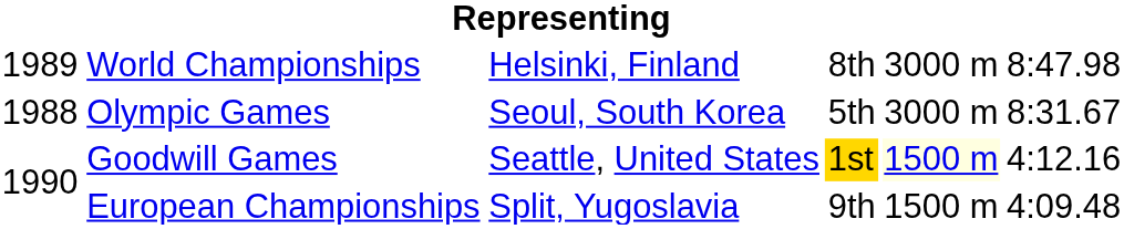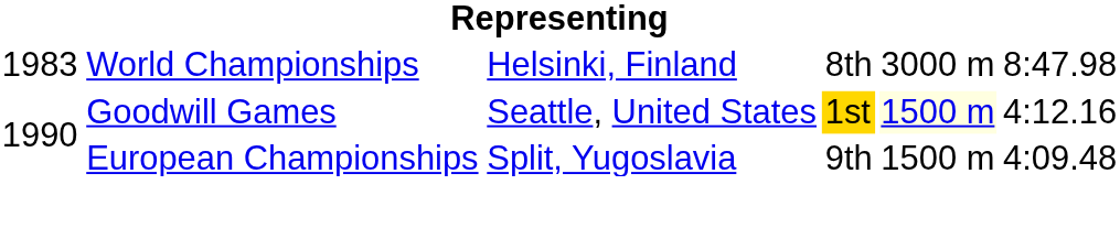 <table>
 <tr>
 <th colspan="6">Representing </th>
 </tr>
 <tr>
-<td>1989</td>
+<td>1983</td>
 <td><a href='#'>World Championships</a></td>
 <td><a href='#'>Helsinki, Finland</a></td>
 <td>8th</td>
 <td>3000 m</td>
 <td>8:47.98</td>
-</tr>
-<tr>
-<td>1988</td>
-<td><a href='#'>Olympic Games</a></td>
-<td><a href='#'>Seoul, South Korea</a></td>
-<td>5th</td>
-<td>3000 m</td>
-<td>8:31.67</td>
 </tr>
 <tr>
 <td rowspan=2>1990</td>
 <td><a href='#'>Goodwill Games</a></td>
 <td><a href='#'>Seattle</a>, <a href='#'>United States</a></td>
 <td bgcolor="gold">1st</td>
 <td style="background: lightyellow;"><a href='#'>1500 m</a></td>
 <td>4:12.16</td>
 </tr>
 <tr>
 <td><a href='#'>European Championships</a></td>
 <td><a href='#'>Split, Yugoslavia</a></td>
 <td>9th</td>
 <td>1500 m</td>
 <td>4:09.48</td>
 </tr>
 </table>
